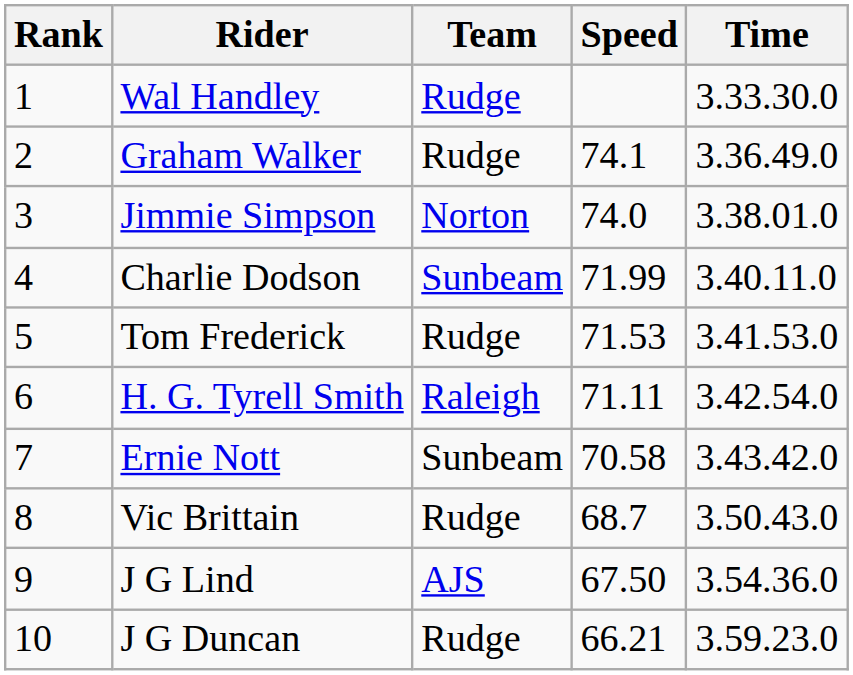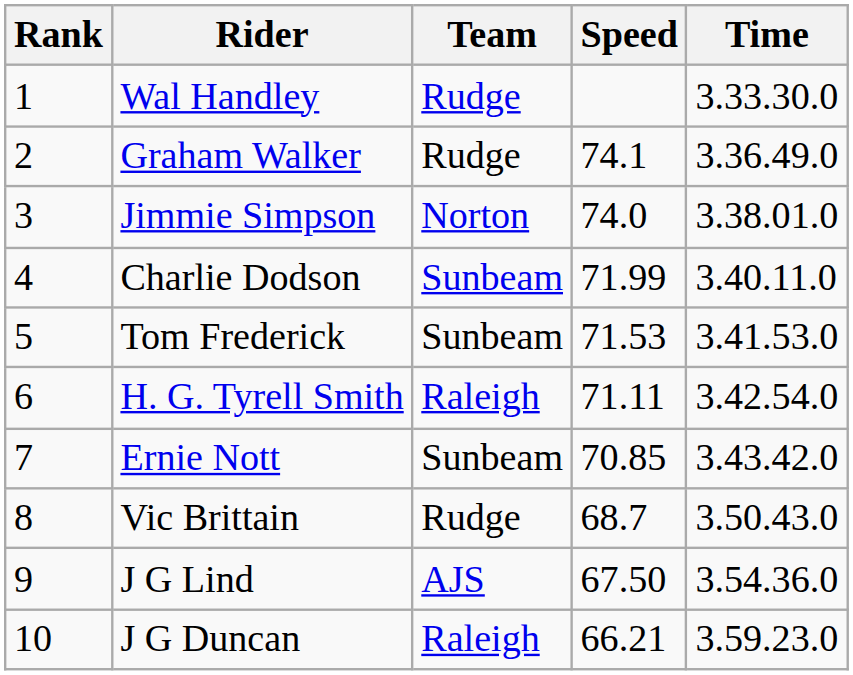 <table class="wikitable">
 <tr style="background:#efefef;">
 <th>Rank</th>
 <th>Rider</th>
 <th>Team</th>
 <th>Speed</th>
 <th>Time</th>
 </tr>
 <tr>
 <td>1</td>
 <td> <a href='#'>Wal Handley</a></td>
 <td><a href='#'>Rudge</a></td>
 <td></td>
 <td>3.33.30.0</td>
 </tr>
 <tr>
 <td>2</td>
 <td> <a href='#'>Graham Walker</a></td>
 <td>Rudge</td>
 <td>74.1</td>
 <td>3.36.49.0</td>
 </tr>
 <tr>
 <td>3</td>
 <td> <a href='#'>Jimmie Simpson</a></td>
 <td><a href='#'>Norton</a></td>
 <td>74.0</td>
 <td>3.38.01.0</td>
 </tr>
 <tr>
 <td>4</td>
 <td> Charlie Dodson</td>
 <td><a href='#'>Sunbeam</a></td>
 <td>71.99</td>
 <td>3.40.11.0</td>
 </tr>
 <tr>
 <td>5</td>
 <td> Tom Frederick</td>
-<td>Rudge</td>
+<td>Sunbeam</td>
 <td>71.53</td>
 <td>3.41.53.0</td>
 </tr>
 <tr>
 <td>6</td>
 <td> <a href='#'>H. G. Tyrell Smith</a></td>
 <td><a href='#'>Raleigh</a></td>
 <td>71.11</td>
 <td>3.42.54.0</td>
 </tr>
 <tr>
 <td>7</td>
 <td> <a href='#'>Ernie Nott</a></td>
 <td>Sunbeam</td>
-<td>70.58</td>
+<td>70.85</td>
 <td>3.43.42.0</td>
 </tr>
 <tr>
 <td>8</td>
 <td> Vic Brittain</td>
 <td>Rudge</td>
 <td>68.7</td>
 <td>3.50.43.0</td>
 </tr>
 <tr>
 <td>9</td>
 <td> J G Lind</td>
 <td><a href='#'>AJS</a></td>
 <td>67.50</td>
 <td>3.54.36.0</td>
 </tr>
 <tr>
 <td>10</td>
 <td> J G Duncan</td>
-<td>Rudge</td>
+<td><a href='#'>Raleigh</a></td>
 <td>66.21</td>
 <td>3.59.23.0</td>
 </tr>
 </table>
